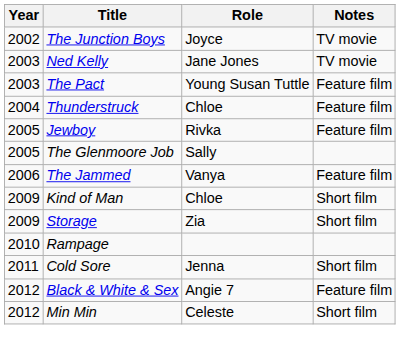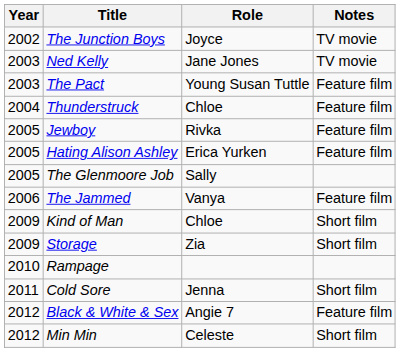 <table class="wikitable sortable plainrowheaders">
 <tr>
 <th>Year</th>
 <th>Title</th>
 <th>Role</th>
 <th>Notes</th>
 </tr>
 <tr>
 <td>2002</td>
 <td><em><a href='#'>The Junction Boys</a></em></td>
 <td>Joyce</td>
 <td>TV movie</td>
 </tr>
 <tr>
 <td>2003</td>
 <td><em><a href='#'>Ned Kelly</a></em></td>
 <td>Jane Jones</td>
 <td>TV movie</td>
 </tr>
 <tr>
 <td>2003</td>
 <td><em><a href='#'>The Pact</a></em></td>
 <td>Young Susan Tuttle</td>
 <td>Feature film</td>
 </tr>
 <tr>
 <td>2004</td>
 <td><em><a href='#'>Thunderstruck</a></em></td>
 <td>Chloe</td>
 <td>Feature film</td>
 </tr>
 <tr>
 <td>2005</td>
 <td><em><a href='#'>Jewboy</a></em></td>
 <td>Rivka</td>
+<td>Feature film</td>
+</tr>
+<tr>
+<td>2005</td>
+<td><em><a href='#'>Hating Alison Ashley</a></em></td>
+<td>Erica Yurken</td>
 <td>Feature film</td>
 </tr>
 <tr>
 <td>2005</td>
 <td><em>The Glenmoore Job</em></td>
 <td>Sally</td>
 <td></td>
 </tr>
 <tr>
 <td>2006</td>
 <td><em><a href='#'>The Jammed</a></em></td>
 <td>Vanya</td>
 <td>Feature film</td>
 </tr>
 <tr>
 <td>2009</td>
 <td><em>Kind of Man</em></td>
 <td>Chloe</td>
 <td>Short film</td>
 </tr>
 <tr>
 <td>2009</td>
 <td><em><a href='#'>Storage</a></em></td>
 <td>Zia</td>
 <td>Short film</td>
 </tr>
 <tr>
 <td>2010</td>
 <td><em>Rampage</em></td>
 <td></td>
 <td></td>
 </tr>
 <tr>
 <td>2011</td>
 <td><em>Cold Sore</em></td>
 <td>Jenna</td>
 <td>Short film</td>
 </tr>
 <tr>
 <td>2012</td>
 <td><em><a href='#'>Black & White & Sex</a></em></td>
 <td>Angie 7</td>
 <td>Feature film</td>
 </tr>
 <tr>
 <td>2012</td>
 <td><em>Min Min</em></td>
 <td>Celeste</td>
 <td>Short film</td>
 </tr>
 </table>
